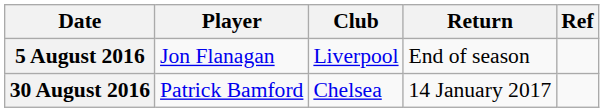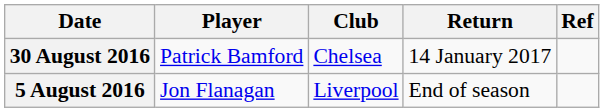 <table class="wikitable plainrowheaders">
 <tr>
 <th scope=col>Date</th>
 <th scope=col>Player</th>
 <th scope=col>Club</th>
 <th scope=col>Return</th>
 <th scope=col class=unsortable>Ref</th>
 </tr>
 <tr>
+<th scope=row>30 August 2016</th>
+<td><a href='#'>Patrick Bamford</a></td>
+<td><a href='#'>Chelsea</a></td>
+<td>14 January 2017</td>
+<td style="text-align:center;"></td>
+</tr>
+<tr>
 <th scope=row>5 August 2016</th>
 <td><a href='#'>Jon Flanagan</a></td>
 <td><a href='#'>Liverpool</a></td>
 <td>End of season</td>
 <td style="text-align:center;"></td>
 </tr>
-<tr>
-<th scope=row>30 August 2016</th>
-<td><a href='#'>Patrick Bamford</a></td>
-<td><a href='#'>Chelsea</a></td>
-<td>14 January 2017</td>
-<td style="text-align:center;"></td>
-</tr>
 </table>
